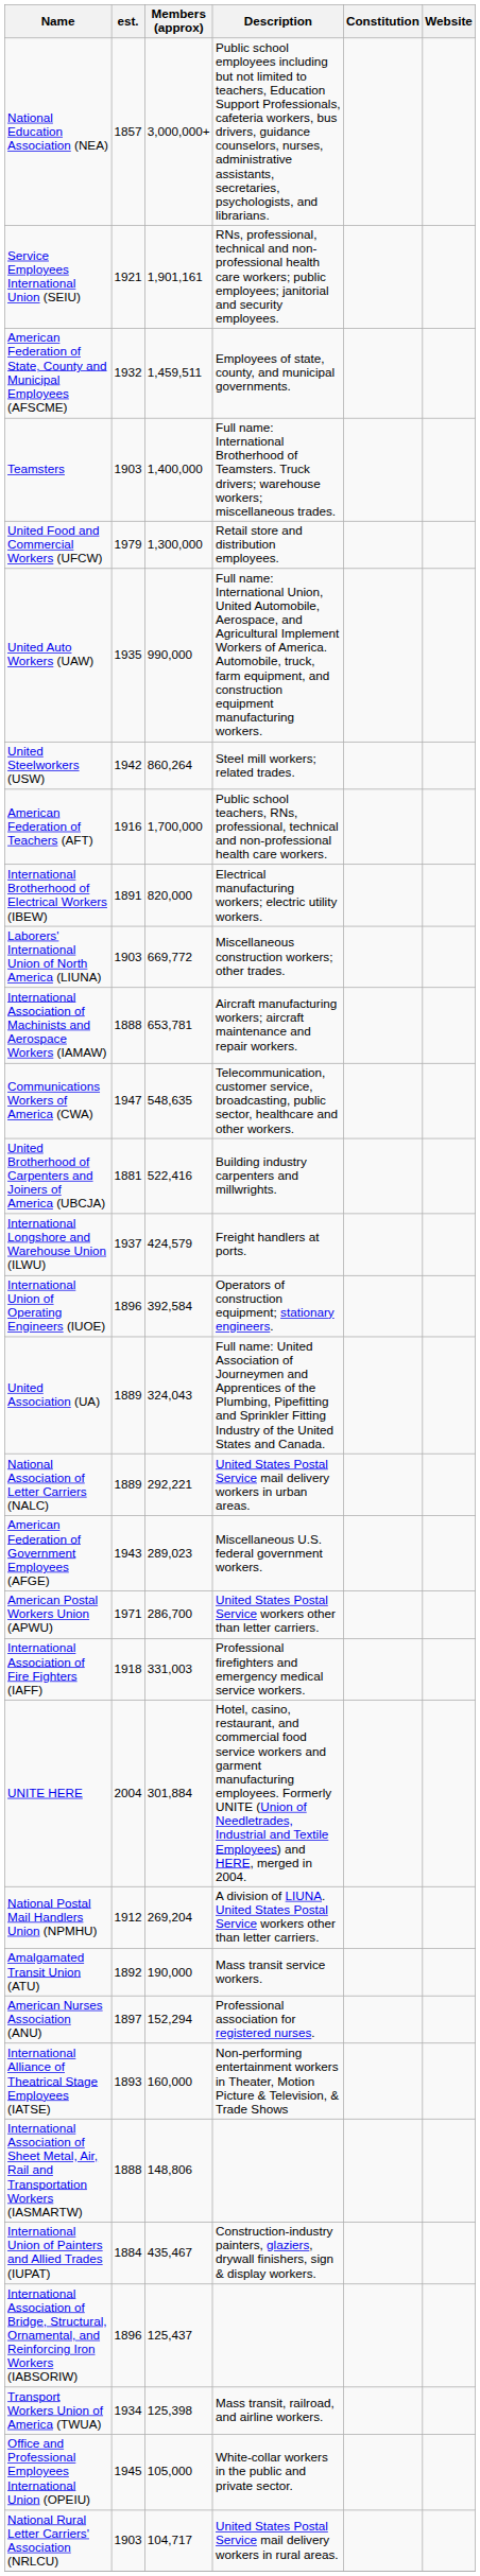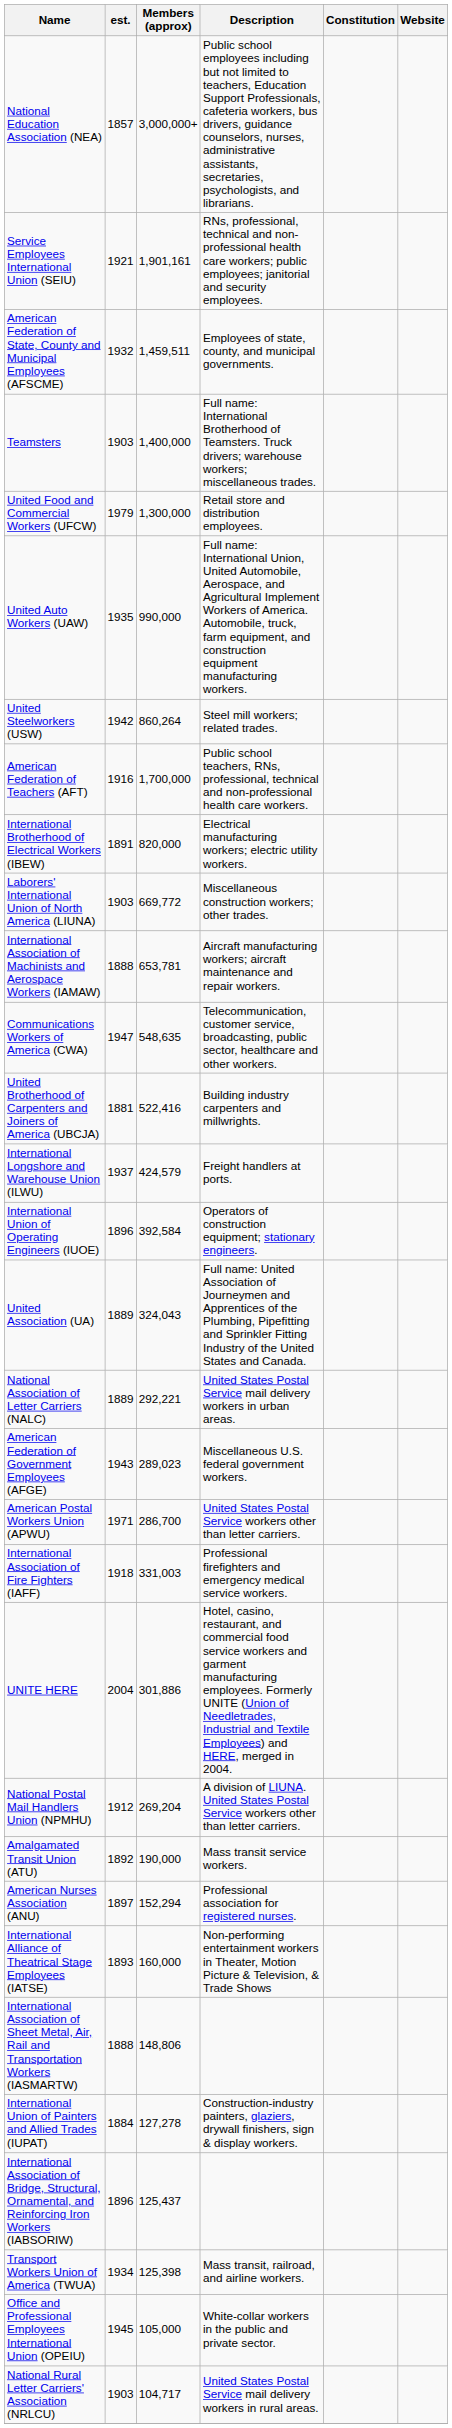 <table class="wikitable sortable">
 <tr>
 <th width="180px">Name</th>
 <th width="10px">est.</th>
 <th width="5px" data-sort-type=number>Members (approx)</th>
 <th width="250">Description</th>
 <th width="5pt">Constitution</th>
 <th width="10px">Website</th>
 </tr>
 <tr>
 <td><a href='#'>National Education Association</a> (NEA)</td>
 <td>1857</td>
 <td>3,000,000+</td>
 <td>Public school employees including but not limited to teachers, Education Support Professionals, cafeteria workers, bus drivers, guidance counselors, nurses, administrative assistants, secretaries, psychologists, and librarians.</td>
 <td></td>
 <td></td>
 </tr>
 <tr>
 <td><a href='#'>Service Employees International Union</a> (SEIU)</td>
 <td>1921</td>
 <td>1,901,161</td>
 <td>RNs, professional, technical and non-professional health care workers; public employees; janitorial and security employees.</td>
 <td></td>
 <td></td>
 </tr>
 <tr>
 <td><a href='#'>American Federation of State, County and Municipal Employees</a> (AFSCME)</td>
 <td>1932</td>
 <td>1,459,511</td>
 <td>Employees of state, county, and municipal governments.</td>
 <td></td>
 <td></td>
 </tr>
 <tr>
 <td><a href='#'>Teamsters</a></td>
 <td>1903</td>
 <td>1,400,000</td>
 <td>Full name: International Brotherhood of Teamsters. Truck drivers; warehouse workers; miscellaneous trades.</td>
 <td></td>
 <td></td>
 </tr>
 <tr>
 <td><a href='#'>United Food and Commercial Workers</a> (UFCW)</td>
 <td>1979</td>
 <td>1,300,000</td>
 <td>Retail store and distribution employees.</td>
 <td></td>
 <td></td>
 </tr>
 <tr>
 <td><a href='#'>United Auto Workers</a> (UAW)</td>
 <td>1935</td>
 <td>990,000</td>
 <td>Full name: International Union, United Automobile, Aerospace, and Agricultural Implement Workers of America. Automobile, truck, farm equipment, and construction equipment manufacturing workers.</td>
 <td></td>
 <td></td>
 </tr>
 <tr>
 <td><a href='#'>United Steelworkers</a> (USW)</td>
 <td>1942</td>
 <td>860,264</td>
 <td>Steel mill workers; related trades.</td>
 <td></td>
 <td></td>
 </tr>
 <tr>
 <td><a href='#'>American Federation of Teachers</a> (AFT)</td>
 <td>1916</td>
 <td>1,700,000</td>
 <td>Public school teachers, RNs, professional, technical and non-professional health care workers.</td>
 <td></td>
 <td></td>
 </tr>
 <tr>
 <td><a href='#'>International Brotherhood of Electrical Workers</a> (IBEW)</td>
 <td>1891</td>
 <td>820,000</td>
 <td>Electrical manufacturing workers; electric utility workers.</td>
 <td></td>
 <td></td>
 </tr>
 <tr>
 <td><a href='#'>Laborers' International Union of North America</a> (LIUNA)</td>
 <td>1903</td>
 <td>669,772</td>
 <td>Miscellaneous construction workers; other trades.</td>
 <td></td>
 <td></td>
 </tr>
 <tr>
 <td><a href='#'>International Association of Machinists and Aerospace Workers</a> (IAMAW)</td>
 <td>1888</td>
 <td>653,781</td>
 <td>Aircraft manufacturing workers; aircraft maintenance and repair workers.</td>
 <td></td>
 <td></td>
 </tr>
 <tr>
 <td><a href='#'>Communications Workers of America</a> (CWA)</td>
 <td>1947</td>
 <td>548,635</td>
 <td>Telecommunication, customer service, broadcasting, public sector, healthcare and other workers.</td>
 <td></td>
 <td></td>
 </tr>
 <tr>
 <td><a href='#'>United Brotherhood of Carpenters and Joiners of America</a> (UBCJA)</td>
 <td>1881</td>
 <td>522,416</td>
 <td>Building industry carpenters and millwrights.</td>
 <td></td>
 <td></td>
 </tr>
 <tr>
 <td><a href='#'>International Longshore and Warehouse Union</a> (ILWU)</td>
 <td>1937</td>
 <td>424,579</td>
 <td>Freight handlers at ports.</td>
 <td></td>
 <td></td>
 </tr>
 <tr>
 <td><a href='#'>International Union of Operating Engineers</a> (IUOE)</td>
 <td>1896</td>
 <td>392,584</td>
 <td>Operators of construction equipment; <a href='#'>stationary engineers</a>.</td>
 <td></td>
 <td></td>
 </tr>
 <tr>
 <td><a href='#'>United Association</a> (UA)</td>
 <td>1889</td>
 <td>324,043</td>
 <td>Full name: United Association of Journeymen and Apprentices of the Plumbing, Pipefitting and Sprinkler Fitting Industry of the United States and Canada.</td>
 <td></td>
 <td></td>
 </tr>
 <tr>
 <td><a href='#'>National Association of Letter Carriers</a> (NALC)</td>
 <td>1889</td>
 <td>292,221</td>
 <td><a href='#'>United States Postal Service</a> mail delivery workers in urban areas.</td>
 <td></td>
 <td></td>
 </tr>
 <tr>
 <td><a href='#'>American Federation of Government Employees</a> (AFGE)</td>
 <td>1943</td>
 <td>289,023</td>
 <td>Miscellaneous U.S. federal government workers.</td>
 <td></td>
 <td></td>
 </tr>
 <tr>
 <td><a href='#'>American Postal Workers Union</a> (APWU)</td>
 <td>1971</td>
 <td>286,700</td>
 <td><a href='#'>United States Postal Service</a> workers other than letter carriers.</td>
 <td></td>
 <td></td>
 </tr>
 <tr>
 <td><a href='#'>International Association of Fire Fighters</a> (IAFF)</td>
 <td>1918</td>
 <td>331,003</td>
 <td>Professional firefighters and emergency medical service workers.</td>
 <td></td>
 <td></td>
 </tr>
 <tr>
 <td><a href='#'>UNITE HERE</a></td>
 <td>2004</td>
-<td>301,884</td>
+<td>301,886</td>
 <td>Hotel, casino, restaurant, and commercial food service workers and garment manufacturing employees. Formerly UNITE (<a href='#'>Union of Needletrades, Industrial and Textile Employees</a>) and <a href='#'>HERE</a>, merged in 2004.</td>
 <td></td>
 <td></td>
 </tr>
 <tr>
 <td><a href='#'>National Postal Mail Handlers Union</a> (NPMHU)</td>
 <td>1912</td>
 <td>269,204</td>
 <td>A division of <a href='#'>LIUNA</a>. <a href='#'>United States Postal Service</a> workers other than letter carriers.</td>
 <td></td>
 <td></td>
 </tr>
 <tr>
 <td><a href='#'>Amalgamated Transit Union</a> (ATU)</td>
 <td>1892</td>
 <td>190,000</td>
 <td>Mass transit service workers.</td>
 <td></td>
 <td></td>
 </tr>
 <tr>
 <td><a href='#'>American Nurses Association</a> (ANU)</td>
 <td>1897</td>
 <td>152,294</td>
 <td>Professional association for <a href='#'>registered nurses</a>.</td>
 <td></td>
 <td></td>
 </tr>
 <tr>
 <td><a href='#'>International Alliance of Theatrical Stage Employees</a> (IATSE)</td>
 <td>1893</td>
 <td>160,000</td>
 <td>Non-performing entertainment workers in Theater, Motion Picture & Television, & Trade Shows</td>
 <td></td>
 <td></td>
 </tr>
 <tr>
 <td><a href='#'>International Association of Sheet Metal, Air, Rail and Transportation Workers</a> (IASMARTW)</td>
 <td>1888</td>
 <td>148,806</td>
 <td></td>
 <td></td>
 <td></td>
 </tr>
 <tr>
 <td><a href='#'>International Union of Painters and Allied Trades</a> (IUPAT)</td>
 <td>1884</td>
-<td>435,467</td>
+<td>127,278</td>
 <td>Construction-industry painters, <a href='#'>glaziers</a>, drywall finishers, sign & display workers.</td>
 <td></td>
 <td></td>
 </tr>
 <tr>
 <td><a href='#'>International Association of Bridge, Structural, Ornamental, and Reinforcing Iron Workers</a> (IABSORIW)</td>
 <td>1896</td>
 <td>125,437</td>
 <td></td>
 <td></td>
 <td></td>
 </tr>
 <tr>
 <td><a href='#'>Transport Workers Union of America</a> (TWUA)</td>
 <td>1934</td>
 <td>125,398</td>
 <td>Mass transit, railroad, and airline workers.</td>
 <td></td>
 <td></td>
 </tr>
 <tr>
 <td><a href='#'>Office and Professional Employees International Union</a> (OPEIU)</td>
 <td>1945</td>
 <td>105,000</td>
 <td>White-collar workers in the public and private sector.</td>
 <td></td>
 <td></td>
 </tr>
 <tr>
 <td><a href='#'>National Rural Letter Carriers' Association</a> (NRLCU)</td>
 <td>1903</td>
 <td>104,717</td>
 <td><a href='#'>United States Postal Service</a> mail delivery workers in rural areas.</td>
 <td></td>
 <td></td>
 </tr>
 <tr>
 </tr>
 </table>
